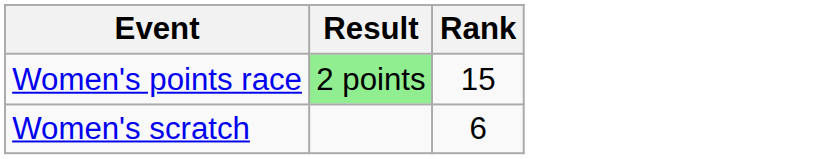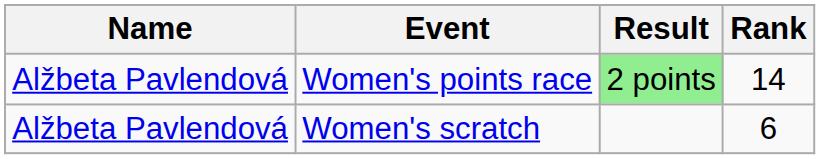 <table class="wikitable sortable">
 <tr>
+<th>Name</th>
 <th>Event</th>
 <th>Result</th>
 <th>Rank</th>
 </tr>
 <tr>
+<td><a href='#'>Alžbeta Pavlendová</a></td>
 <td><a href='#'>Women's points race</a></td>
 <td style="background: lightgreen;">2 points</td>
-<td align=center>15</td>
+<td align=center>14</td>
 </tr>
 <tr>
+<td><a href='#'>Alžbeta Pavlendová</a></td>
 <td><a href='#'>Women's scratch</a></td>
 <td></td>
 <td align=center>6</td>
 </tr>
 </table>
